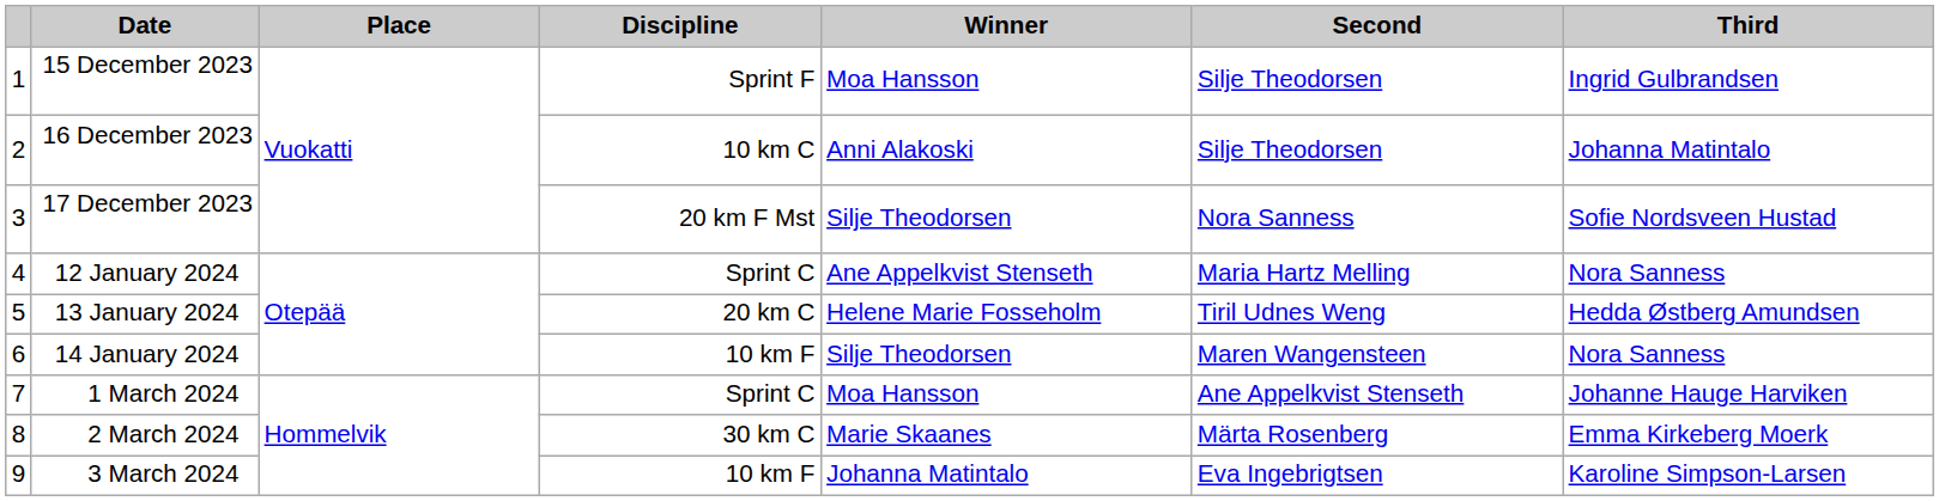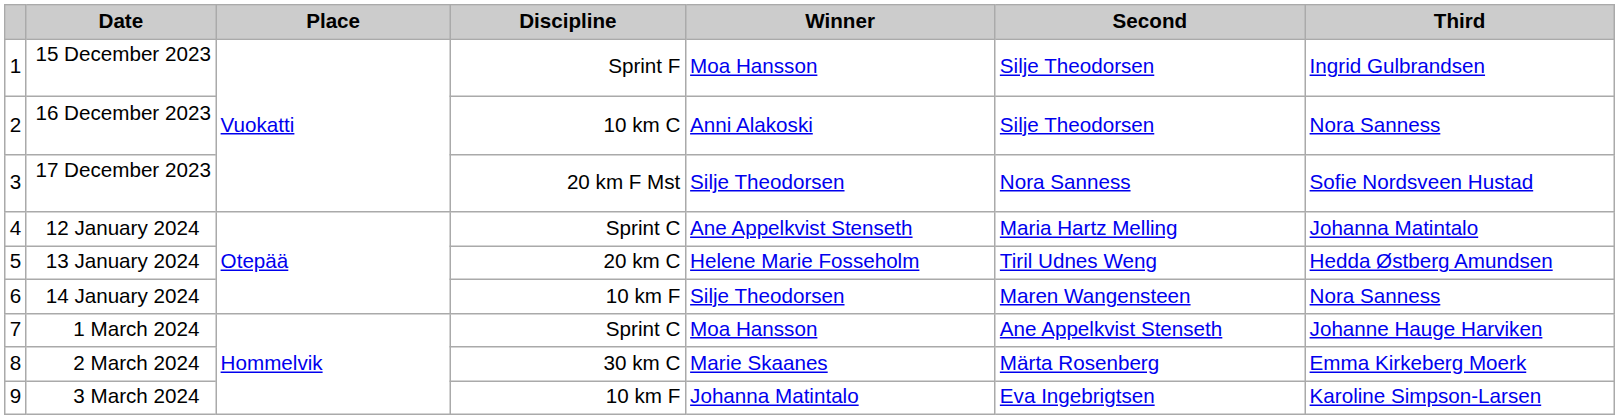 <table class="wikitable plainrowheaders" style="background:#fff; font-size:86%; line-height:16px; border:grey solid 1px; border-collapse:collapse;">
 <tr style="background:#ccc; text-align:center;">
 <th scope="col" style="background:#ccc; width=30 px;"></th>
 <th scope="col" style="background:#ccc; width:120px;">Date</th>
 <th scope="col" style="background:#ccc; width:150px;">Place</th>
 <th scope="col" style="background:#ccc; width:150px;">Discipline</th>
 <th scope="col" style="background:#ccc; width:200px;">Winner</th>
 <th scope="col" style="background:#ccc; width:200px;">Second</th>
 <th scope="col" style="background:#ccc; width:200px;">Third</th>
 </tr>
 <tr>
 <td align=center>1</td>
 <td align=right>15 December 2023  </td>
 <td rowspan=3> <a href='#'>Vuokatti</a></td>
 <td align=right>Sprint F</td>
 <td> <a href='#'>Moa Hansson</a></td>
 <td> <a href='#'>Silje Theodorsen</a></td>
 <td> <a href='#'>Ingrid Gulbrandsen</a></td>
 </tr>
 <tr>
 <td align=center>2</td>
 <td align=right>16 December 2023  </td>
 <td align=right>10 km C</td>
 <td> <a href='#'>Anni Alakoski</a></td>
 <td> <a href='#'>Silje Theodorsen</a></td>
-<td> <a href='#'>Johanna Matintalo</a></td>
+<td> <a href='#'>Nora Sanness</a></td>
 </tr>
 <tr>
 <td align=center>3</td>
 <td align=right>17 December 2023  </td>
 <td align=right>20 km F Mst</td>
 <td> <a href='#'>Silje Theodorsen</a></td>
 <td> <a href='#'>Nora Sanness</a></td>
 <td> <a href='#'>Sofie Nordsveen Hustad</a></td>
 </tr>
 <tr>
 <td align=center>4</td>
 <td align=right>12 January 2024  </td>
 <td rowspan=3> <a href='#'>Otepää</a></td>
 <td align=right>Sprint C</td>
 <td> <a href='#'>Ane Appelkvist Stenseth</a></td>
 <td> <a href='#'>Maria Hartz Melling</a></td>
-<td> <a href='#'>Nora Sanness</a></td>
+<td> <a href='#'>Johanna Matintalo</a></td>
 </tr>
 <tr>
 <td align=center>5</td>
 <td align=right>13 January 2024  </td>
 <td align=right>20 km C</td>
 <td> <a href='#'>Helene Marie Fosseholm</a></td>
 <td> <a href='#'>Tiril Udnes Weng</a></td>
 <td> <a href='#'>Hedda Østberg Amundsen</a></td>
 </tr>
 <tr>
 <td align=center>6</td>
 <td align=right>14 January 2024  </td>
 <td align=right>10 km F</td>
 <td> <a href='#'>Silje Theodorsen</a></td>
 <td> <a href='#'>Maren Wangensteen</a></td>
 <td> <a href='#'>Nora Sanness</a></td>
 </tr>
 <tr>
 <td align=center>7</td>
 <td align=right>1 March 2024  </td>
 <td rowspan=3> <a href='#'>Hommelvik</a></td>
 <td align=right>Sprint C</td>
 <td> <a href='#'>Moa Hansson</a></td>
 <td> <a href='#'>Ane Appelkvist Stenseth</a></td>
 <td> <a href='#'>Johanne Hauge Harviken</a></td>
 </tr>
 <tr>
 <td align=center>8</td>
 <td align=right>2 March 2024  </td>
 <td align=right>30 km C</td>
 <td> <a href='#'>Marie Skaanes</a></td>
 <td> <a href='#'>Märta Rosenberg</a></td>
 <td> <a href='#'>Emma Kirkeberg Moerk</a></td>
 </tr>
 <tr>
 <td align=center>9</td>
 <td align=right>3 March 2024  </td>
 <td align=right>10 km F</td>
 <td> <a href='#'>Johanna Matintalo</a></td>
 <td> <a href='#'>Eva Ingebrigtsen</a></td>
 <td> <a href='#'>Karoline Simpson-Larsen</a></td>
 </tr>
 </table>
